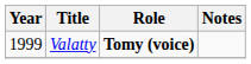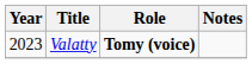 <table class="wikitable sortable">
 <tr>
 <th scope="col">Year</th>
 <th scope="col">Title</th>
 <th scope="col">Role</th>
 <th scope="col" class="unsortable">Notes</th>
 </tr>
 <tr>
-<td>1999</td>
+<td>2023</td>
 <td><em><a href='#'>Valatty</a></em></td>
 <td><strong>Tomy (voice)</strong></td>
 <td></td>
 </tr>
 <tr>
 </tr>
 </table>
